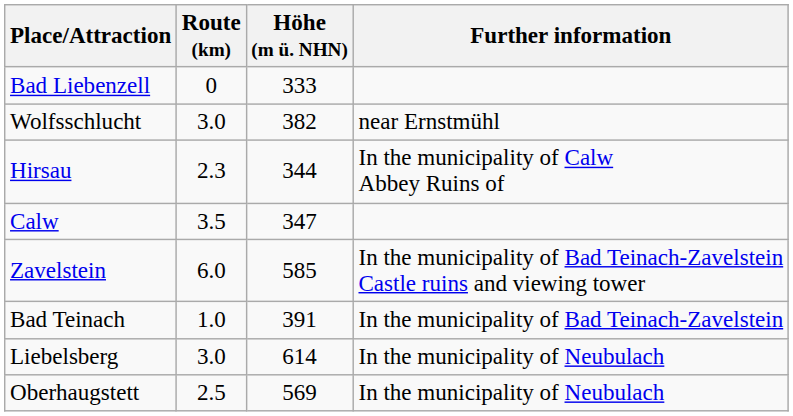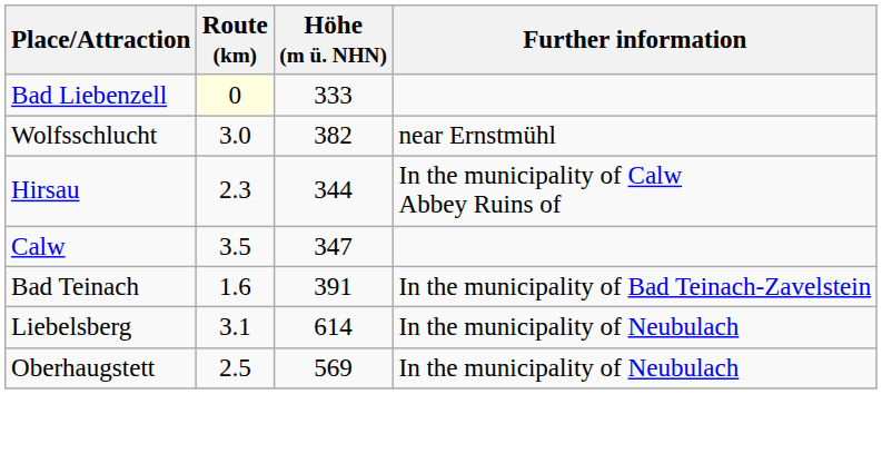 <table class="wikitable toptextcells">
 <tr class="hintergrundfarbe5">
 <th>Place/Attraction</th>
 <th>Route<br><small>(km)</small></th>
 <th>Höhe<br><small>(m ü. NHN)</small></th>
 <th class="unsortable">Further information</th>
 </tr>
 <tr>
 <td><a href='#'>Bad Liebenzell</a></td>
-<td style="text-align:center">0</td>
+<td style="background: lightyellow; text-align:center">0</td>
 <td style="text-align:center">333</td>
 <td></td>
 </tr>
 <tr>
 <td>Wolfsschlucht</td>
 <td style="text-align:center">3.0</td>
 <td style="text-align:center">382</td>
 <td>near Ernstmühl</td>
 </tr>
 <tr>
 <td><a href='#'>Hirsau</a></td>
 <td style="text-align:center">2.3</td>
 <td style="text-align:center">344</td>
 <td>In the municipality of <a href='#'>Calw</a><br>Abbey Ruins of</td>
 </tr>
 <tr>
 <td><a href='#'>Calw</a></td>
 <td style="text-align:center">3.5</td>
 <td style="text-align:center">347</td>
 <td></td>
 </tr>
 <tr>
-<td><a href='#'>Zavelstein</a></td>
-<td style="text-align:center">6.0</td>
-<td style="text-align:center">585</td>
-<td>In the municipality of <a href='#'>Bad Teinach-Zavelstein</a><br><a href='#'>Castle ruins</a> and viewing tower</td>
-</tr>
-<tr>
 <td>Bad Teinach</td>
-<td style="text-align:center">1.0</td>
+<td style="text-align:center">1.6</td>
 <td style="text-align:center">391</td>
 <td>In the municipality of <a href='#'>Bad Teinach-Zavelstein</a></td>
 </tr>
 <tr>
 <td>Liebelsberg</td>
-<td style="text-align:center">3.0</td>
+<td style="text-align:center">3.1</td>
 <td style="text-align:center">614</td>
 <td>In the municipality of <a href='#'>Neubulach</a></td>
 </tr>
 <tr>
 <td>Oberhaugstett</td>
 <td style="text-align:center">2.5</td>
 <td style="text-align:center">569</td>
 <td>In the municipality of <a href='#'>Neubulach</a></td>
 </tr>
 </table>
